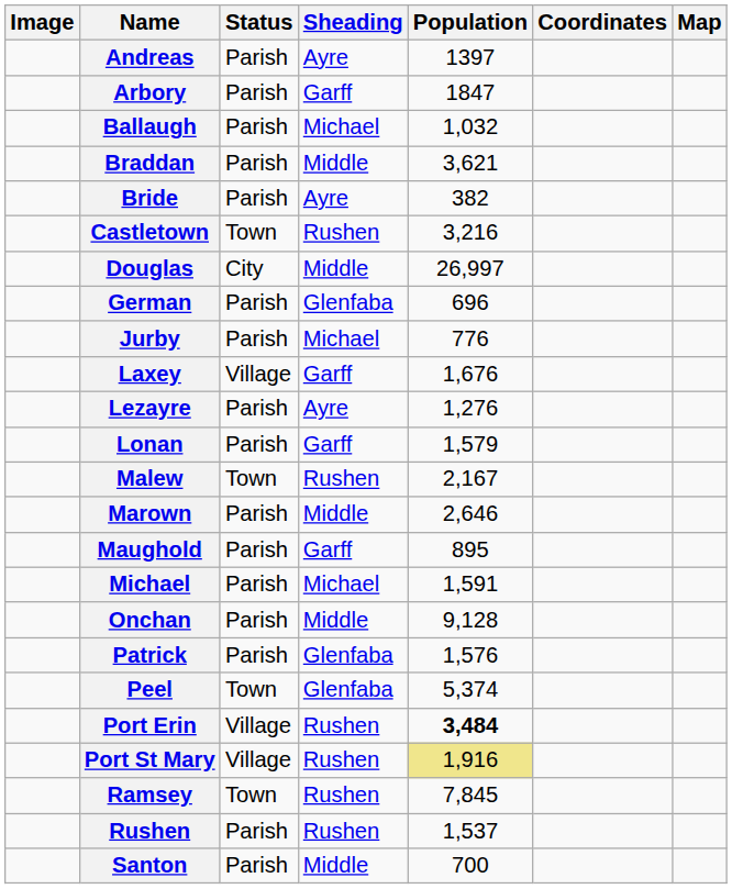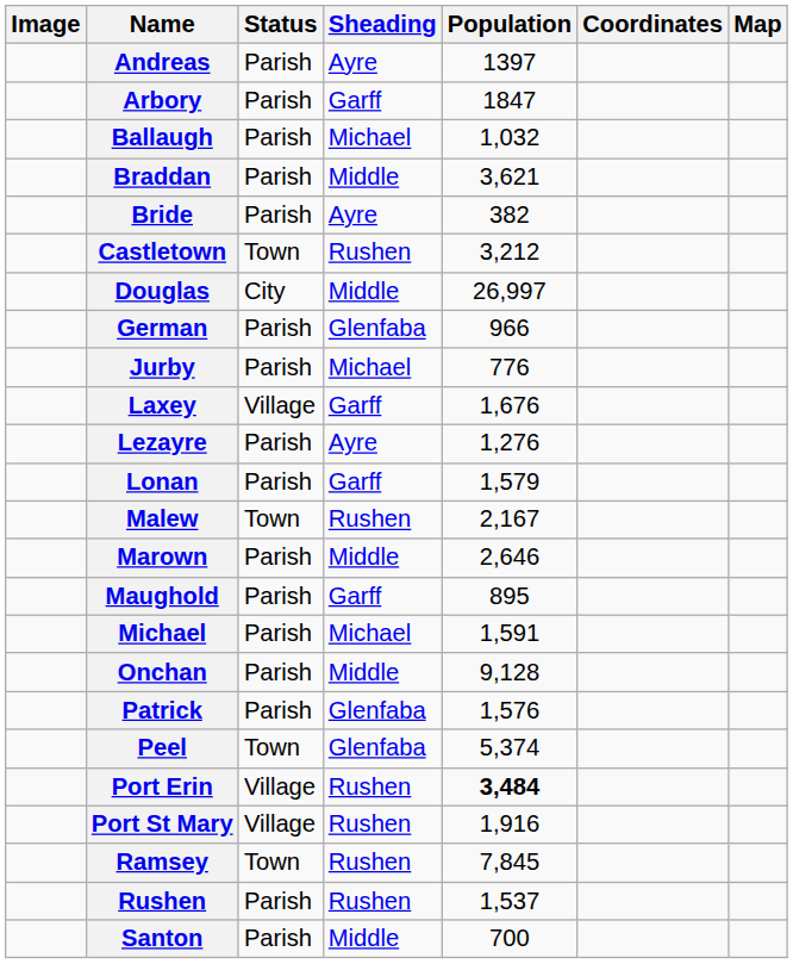 <table class="wikitable sortable">
 <tr>
 <th scope="col" class="unsortable">Image</th>
 <th scope="col">Name</th>
 <th scope="col">Status</th>
 <th scope="col"><a href='#'>Sheading</a></th>
 <th scope="col">Population</th>
 <th scope="col" class="unsortable">Coordinates</th>
 <th scope="col" class="unsortable">Map</th>
 </tr>
 <tr>
 <td></td>
 <th scope="row"><a href='#'>Andreas</a></th>
 <td>Parish</td>
 <td><a href='#'>Ayre</a></td>
 <td style="text-align:center;">1397</td>
 <td></td>
 <td></td>
 </tr>
 <tr>
 <td></td>
 <th scope="row"><a href='#'>Arbory</a></th>
 <td>Parish</td>
 <td><a href='#'>Garff</a></td>
 <td style="text-align:center;">1847</td>
 <td></td>
 <td></td>
 </tr>
 <tr>
 <td></td>
 <th scope="row"><a href='#'>Ballaugh</a></th>
 <td>Parish</td>
 <td><a href='#'>Michael</a></td>
 <td style="text-align:center;">1,032</td>
 <td></td>
 <td></td>
 </tr>
 <tr>
 <td></td>
 <th scope="row"><a href='#'>Braddan</a></th>
 <td>Parish</td>
 <td><a href='#'>Middle</a></td>
 <td style="text-align:center;">3,621</td>
 <td></td>
 <td></td>
 </tr>
 <tr>
 <td></td>
 <th scope="row"><a href='#'>Bride</a></th>
 <td>Parish</td>
 <td><a href='#'>Ayre</a></td>
 <td style="text-align:center;">382</td>
 <td></td>
 <td></td>
 </tr>
 <tr>
 <td></td>
 <th scope="row"><a href='#'>Castletown</a></th>
 <td>Town</td>
 <td><a href='#'>Rushen</a></td>
-<td style="text-align:center;">3,216</td>
+<td style="text-align:center;">3,212</td>
 <td></td>
 <td></td>
 </tr>
 <tr>
 <td></td>
 <th scope="row"><a href='#'>Douglas</a></th>
 <td>City</td>
 <td><a href='#'>Middle</a></td>
 <td style="text-align:center;">26,997</td>
 <td></td>
 <td></td>
 </tr>
 <tr>
 <td></td>
 <th scope="row"><a href='#'>German</a></th>
 <td>Parish</td>
 <td><a href='#'>Glenfaba</a></td>
-<td style="text-align:center;">696</td>
+<td style="text-align:center;">966</td>
 <td></td>
 <td></td>
 </tr>
 <tr>
 <td></td>
 <th scope="row"><a href='#'>Jurby</a></th>
 <td>Parish</td>
 <td><a href='#'>Michael</a></td>
 <td style="text-align:center;">776</td>
 <td></td>
 <td></td>
 </tr>
 <tr>
 <td></td>
 <th scope="row"><a href='#'>Laxey</a></th>
 <td>Village</td>
 <td><a href='#'>Garff</a></td>
 <td style="text-align:center;">1,676</td>
 <td></td>
 <td></td>
 </tr>
 <tr>
 <td></td>
 <th scope="row"><a href='#'>Lezayre</a></th>
 <td>Parish</td>
 <td><a href='#'>Ayre</a></td>
 <td style="text-align:center;">1,276</td>
 <td></td>
 <td></td>
 </tr>
 <tr>
 <td></td>
 <th scope="row"><a href='#'>Lonan</a></th>
 <td>Parish</td>
 <td><a href='#'>Garff</a></td>
 <td style="text-align:center;">1,579</td>
 <td></td>
 <td></td>
 </tr>
 <tr>
 <td></td>
 <th scope="row"><a href='#'>Malew</a></th>
 <td>Town</td>
 <td><a href='#'>Rushen</a></td>
 <td style="text-align:center;">2,167</td>
 <td></td>
 <td></td>
 </tr>
 <tr>
 <td></td>
 <th scope="row"><a href='#'>Marown</a></th>
 <td>Parish</td>
 <td><a href='#'>Middle</a></td>
 <td style="text-align:center;">2,646</td>
 <td></td>
 <td></td>
 </tr>
 <tr>
 <td></td>
 <th scope="row"><a href='#'>Maughold</a></th>
 <td>Parish</td>
 <td><a href='#'>Garff</a></td>
 <td style="text-align:center;">895</td>
 <td></td>
 <td></td>
 </tr>
 <tr>
 <td></td>
 <th scope="row"><a href='#'>Michael</a></th>
 <td>Parish</td>
 <td><a href='#'>Michael</a></td>
 <td style="text-align:center;">1,591</td>
 <td></td>
 <td></td>
 </tr>
 <tr>
 <td></td>
 <th scope="row"><a href='#'>Onchan</a></th>
 <td>Parish</td>
 <td><a href='#'>Middle</a></td>
 <td style="text-align:center;">9,128</td>
 <td></td>
 <td></td>
 </tr>
 <tr>
 <td></td>
 <th scope="row"><a href='#'>Patrick</a></th>
 <td>Parish</td>
 <td><a href='#'>Glenfaba</a></td>
 <td style="text-align:center;">1,576</td>
 <td></td>
 <td></td>
 </tr>
 <tr>
 <td></td>
 <th scope="row"><a href='#'>Peel</a></th>
 <td>Town</td>
 <td><a href='#'>Glenfaba</a></td>
 <td style="text-align:center;">5,374</td>
 <td></td>
 <td></td>
 </tr>
 <tr>
 <td></td>
 <th scope="row"><a href='#'>Port Erin</a></th>
 <td>Village</td>
 <td><a href='#'>Rushen</a></td>
 <td style="text-align:center;"><strong>3,484</strong></td>
 <td></td>
 <td></td>
 </tr>
 <tr>
 <td></td>
 <th scope="row"><a href='#'>Port St Mary</a></th>
 <td>Village</td>
 <td><a href='#'>Rushen</a></td>
-<td style="background: khaki; text-align:center;">1,916</td>
+<td style="text-align:center;">1,916</td>
 <td></td>
 <td></td>
 </tr>
 <tr>
 <td></td>
 <th scope="row"><a href='#'>Ramsey</a></th>
 <td>Town</td>
 <td><a href='#'>Rushen</a></td>
 <td style="text-align:center;">7,845</td>
 <td></td>
 <td></td>
 </tr>
 <tr>
 <td></td>
 <th scope="row"><a href='#'>Rushen</a></th>
 <td>Parish</td>
 <td><a href='#'>Rushen</a></td>
 <td style="text-align:center;">1,537</td>
 <td></td>
 <td></td>
 </tr>
 <tr>
 <td></td>
 <th scope="row"><a href='#'>Santon</a></th>
 <td>Parish</td>
 <td><a href='#'>Middle</a></td>
 <td style="text-align:center;">700</td>
 <td></td>
 <td></td>
 </tr>
 </table>
